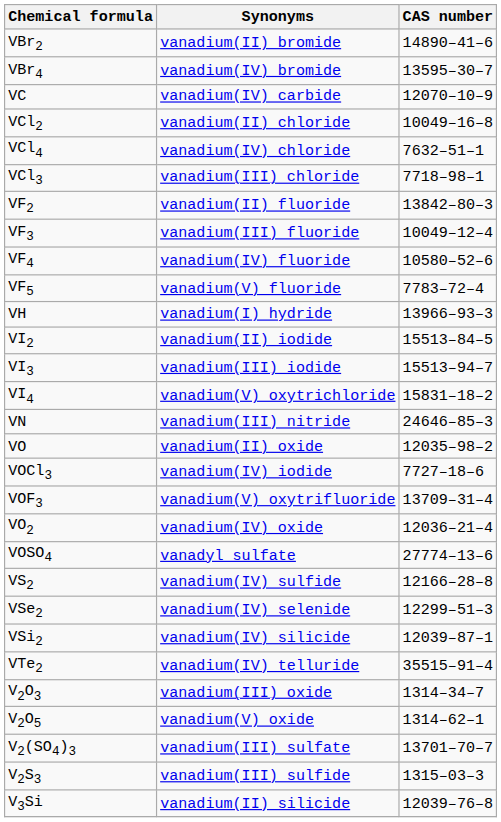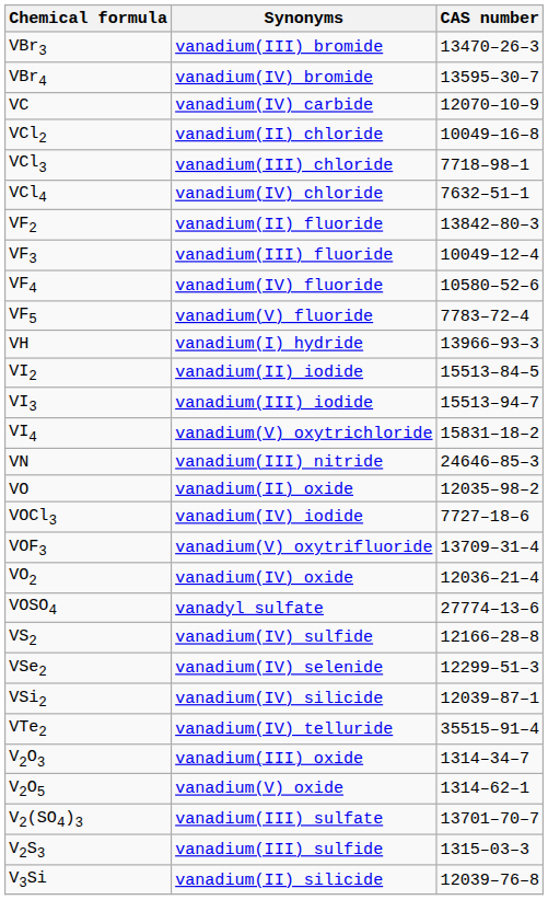 <table class="wikitable">
 <tr>
 <th>Chemical formula</th>
 <th>Synonyms</th>
 <th>CAS number</th>
 </tr>
 <tr>
-<td>VBr<sub>2</sub></td>
-<td><a href='#'>vanadium(II) bromide</a></td>
-<td>14890–41–6</td>
+<td>VBr<sub>3</sub></td>
+<td><a href='#'>vanadium(III) bromide</a></td>
+<td>13470–26–3</td>
 </tr>
 <tr>
 <td>VBr<sub>4</sub></td>
 <td><a href='#'>vanadium(IV) bromide</a></td>
 <td>13595–30–7</td>
 </tr>
 <tr>
 <td>VC</td>
 <td><a href='#'>vanadium(IV) carbide</a></td>
 <td>12070–10–9</td>
 </tr>
 <tr>
 <td>VCl<sub>2</sub></td>
 <td><a href='#'>vanadium(II) chloride</a></td>
 <td>10049–16–8</td>
 </tr>
 <tr>
+<td>VCl<sub>3</sub></td>
+<td><a href='#'>vanadium(III) chloride</a></td>
+<td>7718–98–1</td>
+</tr>
+<tr>
 <td>VCl<sub>4</sub></td>
 <td><a href='#'>vanadium(IV) chloride</a></td>
 <td>7632–51–1</td>
-</tr>
-<tr>
-<td>VCl<sub>3</sub></td>
-<td><a href='#'>vanadium(III) chloride</a></td>
-<td>7718–98–1</td>
 </tr>
 <tr>
 <td>VF<sub>2</sub></td>
 <td><a href='#'>vanadium(II) fluoride</a></td>
 <td>13842–80–3</td>
 </tr>
 <tr>
 <td>VF<sub>3</sub></td>
 <td><a href='#'>vanadium(III) fluoride</a></td>
 <td>10049–12–4</td>
 </tr>
 <tr>
 <td>VF<sub>4</sub></td>
 <td><a href='#'>vanadium(IV) fluoride</a></td>
 <td>10580–52–6</td>
 </tr>
 <tr>
 <td>VF<sub>5</sub></td>
 <td><a href='#'>vanadium(V) fluoride</a></td>
 <td>7783–72–4</td>
 </tr>
 <tr>
 <td>VH</td>
 <td><a href='#'>vanadium(I) hydride</a></td>
 <td>13966–93–3</td>
 </tr>
 <tr>
 <td>VI<sub>2</sub></td>
 <td><a href='#'>vanadium(II) iodide</a></td>
 <td>15513–84–5</td>
 </tr>
 <tr>
 <td>VI<sub>3</sub></td>
 <td><a href='#'>vanadium(III) iodide</a></td>
 <td>15513–94–7</td>
 </tr>
 <tr>
 <td>VI<sub>4</sub></td>
 <td><a href='#'>vanadium(V) oxytrichloride</a></td>
 <td>15831–18–2</td>
 </tr>
 <tr>
 <td>VN</td>
 <td><a href='#'>vanadium(III) nitride</a></td>
 <td>24646–85–3</td>
 </tr>
 <tr>
 <td>VO</td>
 <td><a href='#'>vanadium(II) oxide</a></td>
 <td>12035–98–2</td>
 </tr>
 <tr>
 <td>VOCl<sub>3</sub></td>
 <td><a href='#'>vanadium(IV) iodide</a></td>
 <td>7727–18–6</td>
 </tr>
 <tr>
 <td>VOF<sub>3</sub></td>
 <td><a href='#'>vanadium(V) oxytrifluoride</a></td>
 <td>13709–31–4</td>
 </tr>
 <tr>
 <td>VO<sub>2</sub></td>
 <td><a href='#'>vanadium(IV) oxide</a></td>
 <td>12036–21–4</td>
 </tr>
 <tr>
 <td>VOSO<sub>4</sub></td>
 <td><a href='#'>vanadyl sulfate</a></td>
 <td>27774–13–6</td>
 </tr>
 <tr>
 <td>VS<sub>2</sub></td>
 <td><a href='#'>vanadium(IV) sulfide</a></td>
 <td>12166–28–8</td>
 </tr>
 <tr>
 <td>VSe<sub>2</sub></td>
 <td><a href='#'>vanadium(IV) selenide</a></td>
 <td>12299–51–3</td>
 </tr>
 <tr>
 <td>VSi<sub>2</sub></td>
 <td><a href='#'>vanadium(IV) silicide</a></td>
 <td>12039–87–1</td>
 </tr>
 <tr>
 <td>VTe<sub>2</sub></td>
 <td><a href='#'>vanadium(IV) telluride</a></td>
 <td>35515–91–4</td>
 </tr>
 <tr>
 <td>V<sub>2</sub>O<sub>3</sub></td>
 <td><a href='#'>vanadium(III) oxide</a></td>
 <td>1314–34–7</td>
 </tr>
 <tr>
 <td>V<sub>2</sub>O<sub>5</sub></td>
 <td><a href='#'>vanadium(V) oxide</a></td>
 <td>1314–62–1</td>
 </tr>
 <tr>
 <td>V<sub>2</sub>(SO<sub>4</sub>)<sub>3</sub></td>
 <td><a href='#'>vanadium(III) sulfate</a></td>
 <td>13701–70–7</td>
 </tr>
 <tr>
 <td>V<sub>2</sub>S<sub>3</sub></td>
 <td><a href='#'>vanadium(III) sulfide</a></td>
 <td>1315–03–3</td>
 </tr>
 <tr>
 <td>V<sub>3</sub>Si</td>
 <td><a href='#'>vanadium(II) silicide</a></td>
 <td>12039–76–8</td>
 </tr>
 <tr>
 </tr>
 </table>
